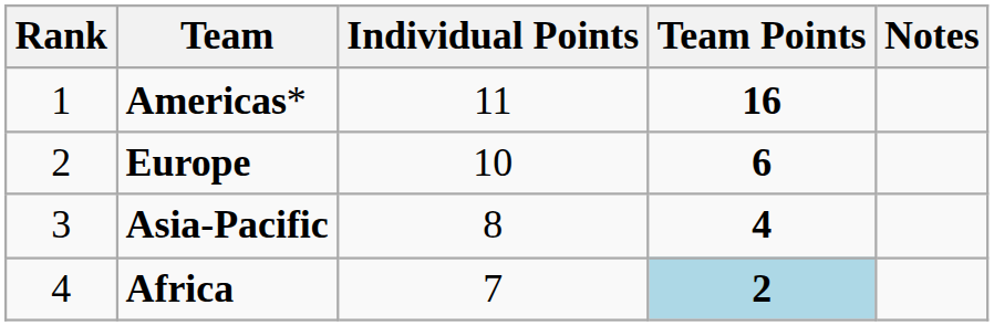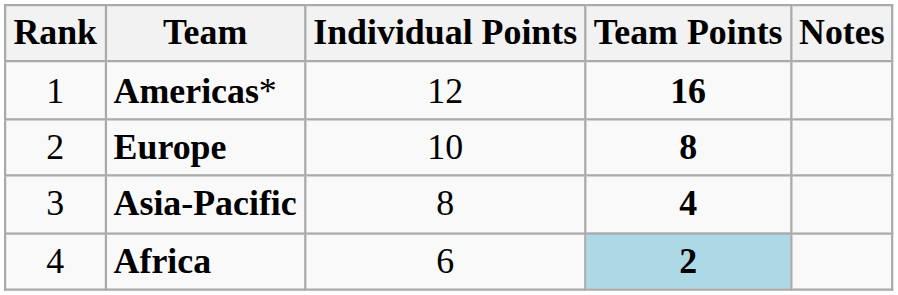 <table class="wikitable sortable" style="text-align:center">
 <tr>
 <th>Rank</th>
 <th>Team</th>
 <th>Individual Points</th>
 <th>Team Points</th>
 <th>Notes</th>
 </tr>
 <tr>
 <td>1</td>
 <td align="left"><strong>Americas</strong>*</td>
-<td>11</td>
+<td>12</td>
 <td><strong>16</strong></td>
 <td></td>
 </tr>
 <tr>
 <td>2</td>
 <td align="left"><strong>Europe</strong></td>
 <td>10</td>
-<td><strong>6</strong></td>
+<td><strong>8</strong></td>
 <td></td>
 </tr>
 <tr>
 <td>3</td>
 <td align="left"><strong>Asia-Pacific</strong></td>
 <td>8</td>
 <td><strong>4</strong></td>
 <td></td>
 </tr>
 <tr>
 <td>4</td>
 <td align="left"><strong>Africa</strong></td>
-<td>7</td>
+<td>6</td>
 <td style="background: lightblue;"><strong>2</strong></td>
 <td></td>
 </tr>
 </table>
